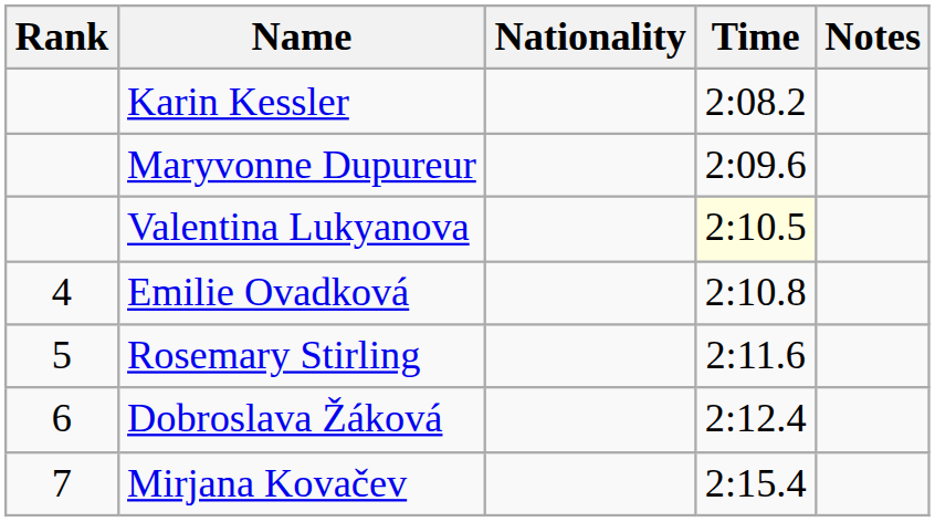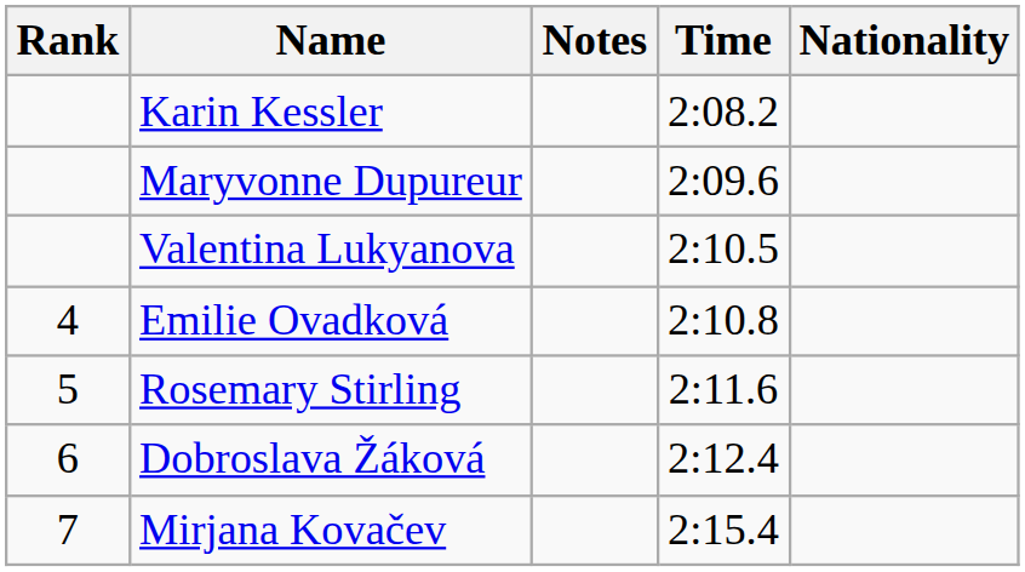 <table class="wikitable sortable" style="text-align:center">
 <tr>
 <th>Rank</th>
 <th>Name</th>
+<th>Notes</th>
+<th>Time</th>
 <th>Nationality</th>
-<th>Time</th>
-<th>Notes</th>
 </tr>
 <tr>
 <td></td>
 <td align="left"><a href='#'>Karin Kessler</a></td>
+<td></td>
+<td>2:08.2</td>
 <td align=left></td>
-<td>2:08.2</td>
-<td></td>
 </tr>
 <tr>
 <td></td>
 <td align="left"><a href='#'>Maryvonne Dupureur</a></td>
+<td></td>
+<td>2:09.6</td>
 <td align=left></td>
-<td>2:09.6</td>
-<td></td>
 </tr>
 <tr>
 <td></td>
 <td align="left"><a href='#'>Valentina Lukyanova</a></td>
+<td></td>
+<td>2:10.5</td>
 <td align=left></td>
-<td style="background: lightyellow;">2:10.5</td>
-<td></td>
 </tr>
 <tr>
 <td>4</td>
 <td align="left"><a href='#'>Emilie Ovadková</a></td>
+<td></td>
+<td>2:10.8</td>
 <td align=left></td>
-<td>2:10.8</td>
-<td></td>
 </tr>
 <tr>
 <td>5</td>
 <td align="left"><a href='#'>Rosemary Stirling</a></td>
+<td></td>
+<td>2:11.6</td>
 <td align=left></td>
-<td>2:11.6</td>
-<td></td>
 </tr>
 <tr>
 <td>6</td>
 <td align="left"><a href='#'>Dobroslava Žáková</a></td>
+<td></td>
+<td>2:12.4</td>
 <td align=left></td>
-<td>2:12.4</td>
-<td></td>
 </tr>
 <tr>
 <td>7</td>
 <td align="left"><a href='#'>Mirjana Kovačev</a></td>
+<td></td>
+<td>2:15.4</td>
 <td align=left></td>
-<td>2:15.4</td>
-<td></td>
 </tr>
 </table>
